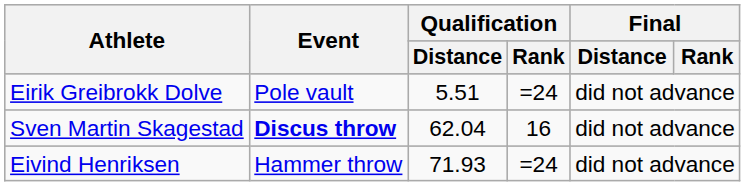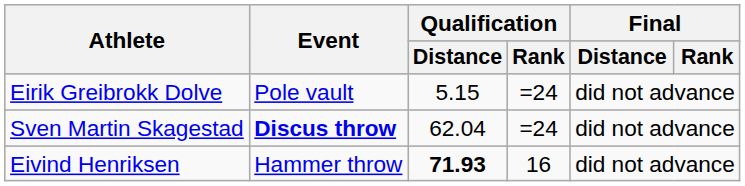 <table class="wikitable" style="font-size:90%">
 <tr>
 <th rowspan=2>Athlete</th>
 <th rowspan=2>Event</th>
 <th colspan=2>Qualification</th>
 <th colspan=2>Final</th>
 </tr>
 <tr style="font-size:95%">
 <th>Distance</th>
 <th>Rank</th>
 <th>Distance</th>
 <th>Rank</th>
 </tr>
 <tr align=center>
 <td align=left><a href='#'>Eirik Greibrokk Dolve</a></td>
 <td style="text-align:left;"><a href='#'>Pole vault</a></td>
-<td>5.51</td>
+<td>5.15</td>
 <td>=24</td>
 <td colspan=2>did not advance</td>
 </tr>
 <tr align=center>
 <td align=left><a href='#'>Sven Martin Skagestad</a></td>
 <td style="text-align:left;"><strong><a href='#'>Discus throw</a></strong></td>
 <td>62.04</td>
-<td>16</td>
+<td>=24</td>
 <td colspan=2>did not advance</td>
 </tr>
 <tr align=center>
 <td align=left><a href='#'>Eivind Henriksen</a></td>
 <td style="text-align:left;"><a href='#'>Hammer throw</a></td>
-<td>71.93</td>
-<td>=24</td>
+<td><strong>71.93</strong></td>
+<td>16</td>
 <td colspan=2>did not advance</td>
 </tr>
 </table>
